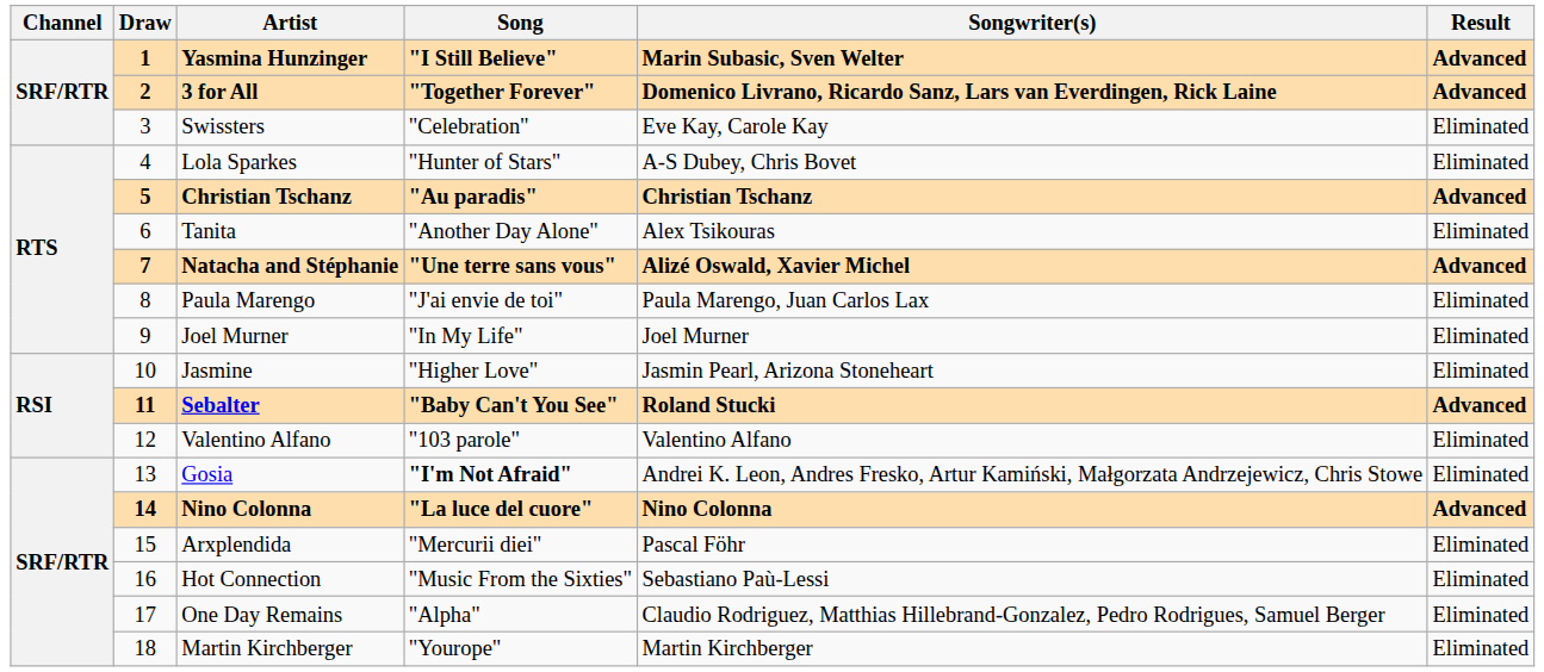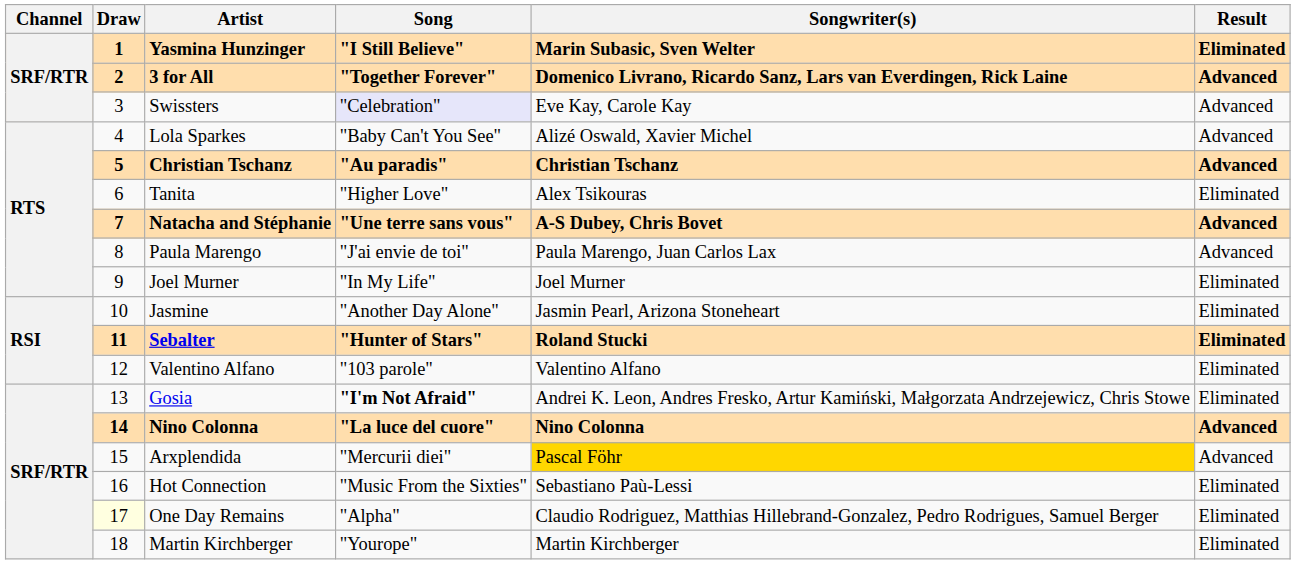 <table class="sortable wikitable plainrowheaders" style="margin: 1em auto 1em auto; text-align:center">
 <tr>
 <th>Channel</th>
 <th>Draw</th>
 <th>Artist</th>
 <th>Song</th>
 <th>Songwriter(s)</th>
 <th>Result</th>
 </tr>
 <tr style="font-weight:bold; background:navajowhite;">
 <th rowspan="3" scope="row" style="text-align:left">SRF/RTR</th>
 <td>1</td>
 <td align="left">Yasmina Hunzinger</td>
 <td align="left">"I Still Believe"</td>
 <td align="left">Marin Subasic, Sven Welter</td>
-<td align="left">Advanced</td>
+<td align="left">Eliminated</td>
 </tr>
 <tr style="font-weight:bold; background:navajowhite;">
 <td>2</td>
 <td align="left">3 for All</td>
 <td align="left">"Together Forever"</td>
 <td align="left">Domenico Livrano, Ricardo Sanz, Lars van Everdingen, Rick Laine</td>
 <td align="left">Advanced</td>
 </tr>
 <tr>
 <td>3</td>
 <td align="left">Swissters</td>
-<td align="left">"Celebration"</td>
+<td align="left" style="background: lavender;">"Celebration"</td>
 <td align="left">Eve Kay, Carole Kay</td>
-<td align="left">Eliminated</td>
+<td align="left">Advanced</td>
 </tr>
 <tr>
 <th rowspan="6" scope="row" style="text-align:left">RTS</th>
 <td>4</td>
 <td align="left">Lola Sparkes</td>
-<td align="left">"Hunter of Stars"</td>
-<td align="left">A-S Dubey, Chris Bovet</td>
-<td align="left">Eliminated</td>
+<td align="left">"Baby Can't You See"</td>
+<td align="left">Alizé Oswald, Xavier Michel</td>
+<td align="left">Advanced</td>
 </tr>
 <tr style="font-weight:bold; background:navajowhite;">
 <td>5</td>
 <td align="left">Christian Tschanz</td>
 <td align="left">"Au paradis"</td>
 <td align="left">Christian Tschanz</td>
 <td align="left">Advanced</td>
 </tr>
 <tr>
 <td>6</td>
 <td align="left">Tanita</td>
-<td align="left">"Another Day Alone"</td>
+<td align="left">"Higher Love"</td>
 <td align="left">Alex Tsikouras</td>
 <td align="left">Eliminated</td>
 </tr>
 <tr style="font-weight:bold; background:navajowhite;">
 <td>7</td>
 <td align="left">Natacha and Stéphanie</td>
 <td align="left">"Une terre sans vous"</td>
-<td align="left">Alizé Oswald, Xavier Michel</td>
+<td align="left">A-S Dubey, Chris Bovet</td>
 <td align="left">Advanced</td>
 </tr>
 <tr>
 <td>8</td>
 <td align="left">Paula Marengo</td>
 <td align="left">"J'ai envie de toi"</td>
 <td align="left">Paula Marengo, Juan Carlos Lax</td>
-<td align="left">Eliminated</td>
+<td align="left">Advanced</td>
 </tr>
 <tr>
 <td>9</td>
 <td align="left">Joel Murner</td>
 <td align="left">"In My Life"</td>
 <td align="left">Joel Murner</td>
 <td align="left">Eliminated</td>
 </tr>
 <tr>
 <th rowspan="3" scope="row" style="text-align:left">RSI</th>
 <td>10</td>
 <td align="left">Jasmine</td>
-<td align="left">"Higher Love"</td>
+<td align="left">"Another Day Alone"</td>
 <td align="left">Jasmin Pearl, Arizona Stoneheart</td>
 <td align="left">Eliminated</td>
 </tr>
 <tr style="font-weight:bold; background:navajowhite;">
 <td>11</td>
 <td align="left"><a href='#'>Sebalter</a></td>
-<td align="left">"Baby Can't You See"</td>
+<td align="left">"Hunter of Stars"</td>
 <td align="left">Roland Stucki</td>
-<td align="left">Advanced</td>
+<td align="left">Eliminated</td>
 </tr>
 <tr>
 <td>12</td>
 <td align="left">Valentino Alfano</td>
 <td align="left">"103 parole"</td>
 <td align="left">Valentino Alfano</td>
 <td align="left">Eliminated</td>
 </tr>
 <tr>
 <th rowspan="6" scope="row" style="text-align:left">SRF/RTR</th>
 <td>13</td>
 <td align="left"><a href='#'>Gosia</a></td>
 <td align="left"><strong>"I'm Not Afraid"</strong></td>
 <td align="left">Andrei K. Leon, Andres Fresko, Artur Kamiński, Małgorzata Andrzejewicz, Chris Stowe</td>
 <td align="left">Eliminated</td>
 </tr>
 <tr style="font-weight:bold; background:navajowhite;">
 <td>14</td>
 <td align="left">Nino Colonna</td>
 <td align="left">"La luce del cuore"</td>
 <td align="left">Nino Colonna</td>
 <td align="left">Advanced</td>
 </tr>
 <tr>
 <td>15</td>
 <td align="left">Arxplendida</td>
 <td align="left">"Mercurii diei"</td>
-<td align="left">Pascal Föhr</td>
-<td align="left">Eliminated</td>
+<td align="left" style="background: gold;">Pascal Föhr</td>
+<td align="left">Advanced</td>
 </tr>
 <tr>
 <td>16</td>
 <td align="left">Hot Connection</td>
 <td align="left">"Music From the Sixties"</td>
 <td align="left">Sebastiano Paù-Lessi</td>
 <td align="left">Eliminated</td>
 </tr>
 <tr>
-<td>17</td>
+<td style="background: lightyellow;">17</td>
 <td align="left">One Day Remains</td>
 <td align="left">"Alpha"</td>
 <td align="left">Claudio Rodriguez, Matthias Hillebrand-Gonzalez, Pedro Rodrigues, Samuel Berger</td>
 <td align="left">Eliminated</td>
 </tr>
 <tr>
 <td>18</td>
 <td align="left">Martin Kirchberger</td>
 <td align="left">"Yourope"</td>
 <td align="left">Martin Kirchberger</td>
 <td align="left">Eliminated</td>
 </tr>
 </table>
